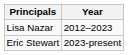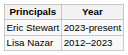 <table class="wikitable">
 <tr>
 <th>Principals</th>
 <th>Year</th>
 </tr>
 <tr>
+<td>Eric Stewart</td>
+<td>2023-present</td>
+</tr>
+<tr>
 <td>Lisa Nazar</td>
 <td>2012–2023</td>
 </tr>
-<tr>
-<td>Eric Stewart</td>
-<td>2023-present</td>
-</tr>
 </table>
